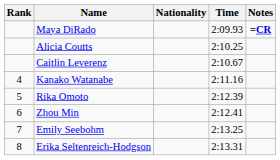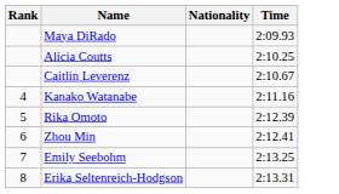 <table class="wikitable sortable" style="text-align:center">
 <tr>
 <th>Rank</th>
 <th>Name</th>
 <th>Nationality</th>
 <th>Time</th>
-<th>Notes</th>
 </tr>
 <tr>
 <td></td>
 <td align=left><a href='#'>Maya DiRado</a></td>
 <td align=left></td>
 <td>2:09.93</td>
-<td><strong>=<a href='#'>CR</a></strong></td>
 </tr>
 <tr>
 <td></td>
 <td align=left><a href='#'>Alicia Coutts</a></td>
 <td align=left></td>
 <td>2:10.25</td>
-<td></td>
 </tr>
 <tr>
 <td></td>
 <td align=left><a href='#'>Caitlin Leverenz</a></td>
 <td align=left></td>
 <td>2:10.67</td>
-<td></td>
 </tr>
 <tr>
 <td>4</td>
 <td align=left><a href='#'>Kanako Watanabe</a></td>
 <td align=left></td>
 <td>2:11.16</td>
-<td></td>
 </tr>
 <tr>
 <td>5</td>
 <td align=left><a href='#'>Rika Omoto</a></td>
 <td align=left></td>
 <td>2:12.39</td>
-<td></td>
 </tr>
 <tr>
 <td>6</td>
 <td align=left><a href='#'>Zhou Min</a></td>
 <td align=left></td>
 <td>2:12.41</td>
-<td></td>
 </tr>
 <tr>
 <td>7</td>
 <td align=left><a href='#'>Emily Seebohm</a></td>
 <td align=left></td>
 <td>2:13.25</td>
-<td></td>
 </tr>
 <tr>
 <td>8</td>
 <td align=left><a href='#'>Erika Seltenreich-Hodgson</a></td>
 <td align=left></td>
 <td>2:13.31</td>
-<td></td>
 </tr>
 </table>
